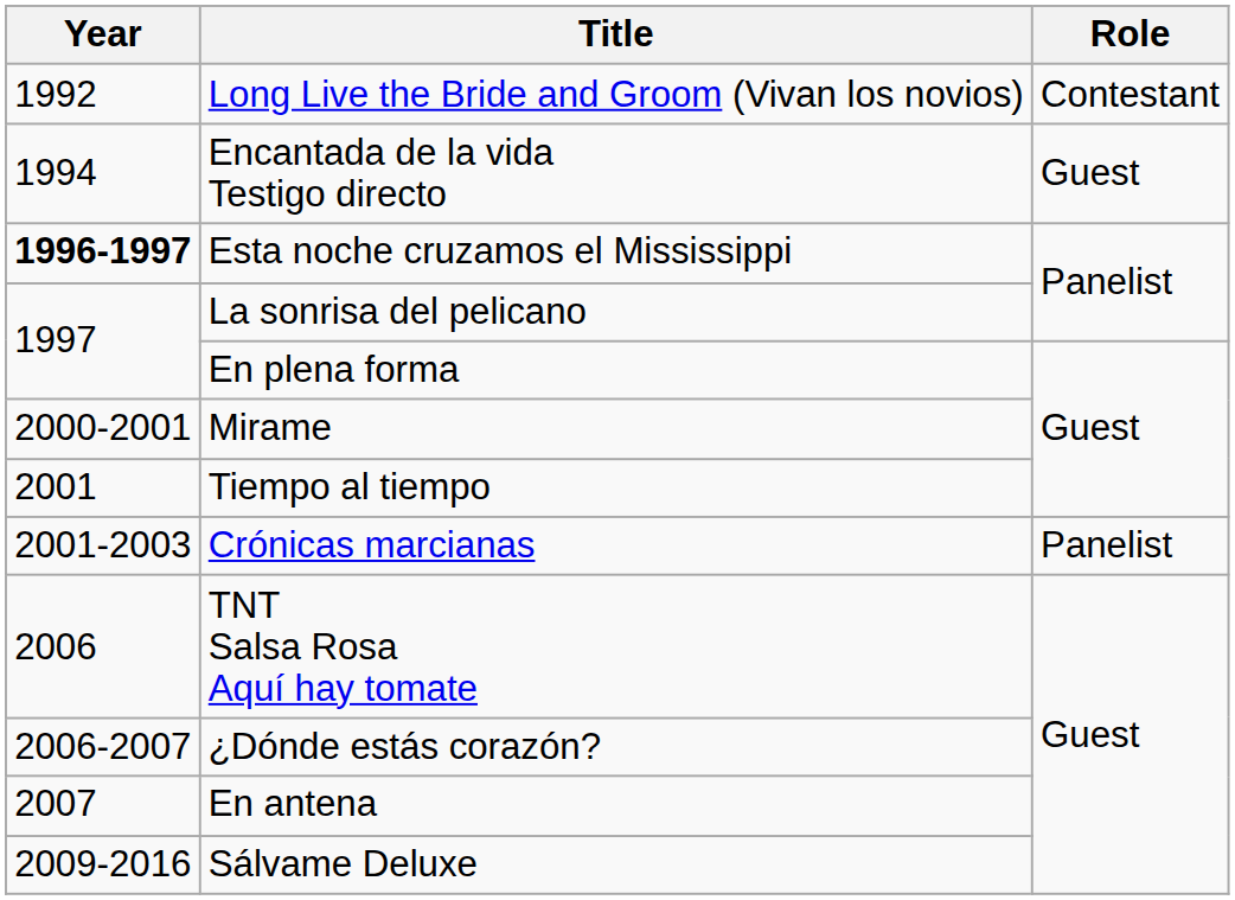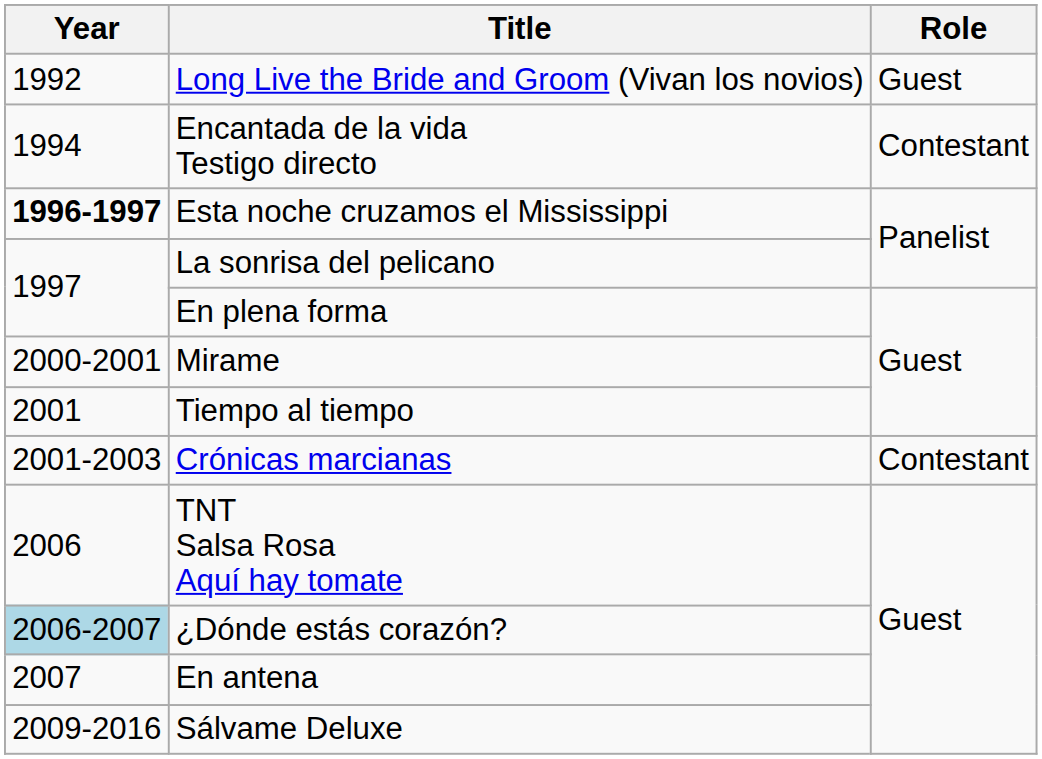 <table class="wikitable">
 <tr>
 <th>Year</th>
 <th>Title</th>
 <th>Role</th>
 </tr>
 <tr>
 <td>1992</td>
 <td><a href='#'>Long Live the Bride and Groom</a> (Vivan los novios)</td>
-<td>Contestant</td>
+<td>Guest</td>
 </tr>
 <tr>
 <td>1994</td>
 <td>Encantada de la vida<br>Testigo directo</td>
-<td>Guest</td>
+<td>Contestant</td>
 </tr>
 <tr>
 <td><strong>1996-1997</strong></td>
 <td>Esta noche cruzamos el Mississippi</td>
 <td rowspan="2">Panelist</td>
 </tr>
 <tr>
 <td rowspan="2">1997</td>
 <td>La sonrisa del pelicano</td>
 </tr>
 <tr>
 <td>En plena forma</td>
 <td rowspan="3">Guest</td>
 </tr>
 <tr>
 <td>2000-2001</td>
 <td>Mirame</td>
 </tr>
 <tr>
 <td>2001</td>
 <td>Tiempo al tiempo</td>
 </tr>
 <tr>
 <td>2001-2003</td>
 <td><a href='#'>Crónicas marcianas</a></td>
-<td>Panelist</td>
+<td>Contestant</td>
 </tr>
 <tr>
 <td>2006</td>
 <td>TNT<br>Salsa Rosa<br><a href='#'>Aquí hay tomate</a></td>
 <td rowspan="4">Guest</td>
 </tr>
 <tr>
-<td>2006-2007</td>
+<td style="background: lightblue;">2006-2007</td>
 <td>¿Dónde estás corazón?</td>
 </tr>
 <tr>
 <td>2007</td>
 <td>En antena</td>
 </tr>
 <tr>
 <td>2009-2016</td>
 <td>Sálvame Deluxe</td>
 </tr>
 </table>
